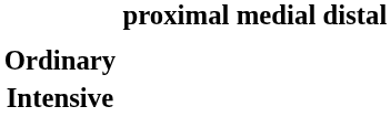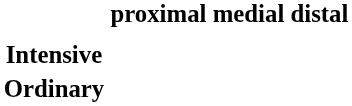 <table>
 <tr>
 <th rowspan="2"></th>
 <th colspan="2">proximal</th>
 <th colspan="2">medial</th>
 <th colspan="2">distal</th>
 </tr>
 <tr>
 <th></th>
 <th></th>
 <th></th>
 <th></th>
 <th></th>
 <th></th>
 </tr>
 <tr>
+<th>Intensive</th>
+<td></td>
+<td></td>
+<td></td>
+<td></td>
+<td></td>
+<td></td>
+</tr>
+<tr>
 <th>Ordinary</th>
 <td></td>
 <td></td>
 <td></td>
 <td></td>
 <td></td>
 <td></td>
 </tr>
-<tr>
-<th>Intensive</th>
-<td></td>
-<td></td>
-<td></td>
-<td></td>
-<td></td>
-<td></td>
-</tr>
 </table>
